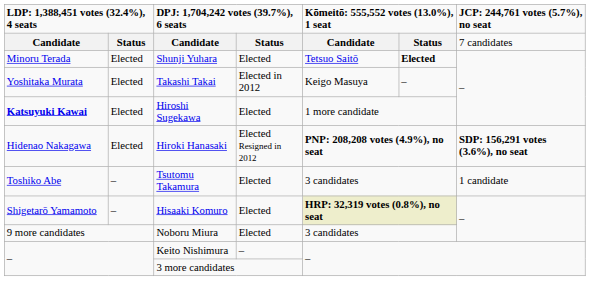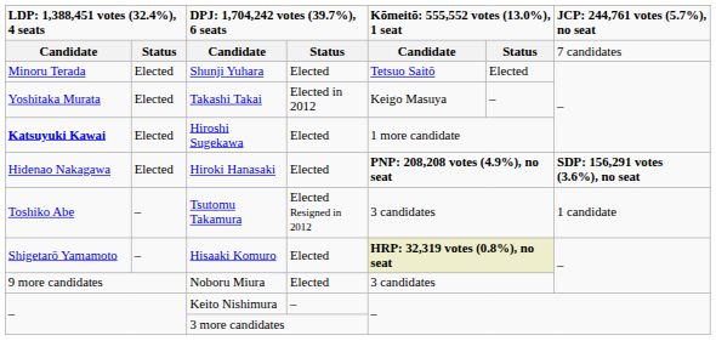 <table class="wikitable">
 <tr>
 <td colspan="2" ><strong>LDP: 1,388,451 votes (32.4%), 4 seats</strong></td>
 <td colspan="2" ><strong>DPJ: 1,704,242 votes (39.7%), 6 seats</strong></td>
 <td colspan="2" ><strong>Kōmeitō: 555,552 votes (13.0%), 1 seat</strong></td>
 <td colspan="2" ><strong>JCP: 244,761 votes (5.7%), no seat</strong></td>
 </tr>
 <tr>
 <th>Candidate</th>
 <th>Status</th>
 <th>Candidate</th>
 <th>Status</th>
 <th>Candidate</th>
 <th>Status</th>
 <td colspan="2">7 candidates</td>
 </tr>
 <tr>
 <td><a href='#'>Minoru Terada</a></td>
 <td>Elected</td>
 <td><a href='#'>Shunji Yuhara</a></td>
 <td>Elected</td>
 <td><a href='#'>Tetsuo Saitō</a></td>
-<td><strong>Elected</strong></td>
+<td>Elected</td>
 <td rowspan="3" colspan="2">–</td>
 </tr>
 <tr>
 <td><a href='#'>Yoshitaka Murata</a></td>
 <td>Elected</td>
 <td><a href='#'>Takashi Takai</a></td>
 <td>Elected in 2012</td>
 <td>Keigo Masuya</td>
 <td>–</td>
 </tr>
 <tr>
 <td><strong><a href='#'>Katsuyuki Kawai</a></strong></td>
 <td>Elected</td>
 <td><a href='#'>Hiroshi Sugekawa</a></td>
 <td>Elected</td>
 <td colspan="2">1 more candidate</td>
 </tr>
 <tr>
 <td><a href='#'>Hidenao Nakagawa</a></td>
 <td>Elected</td>
 <td><a href='#'>Hiroki Hanasaki</a></td>
-<td>Elected<br><small>Resigned in 2012</small></td>
+<td>Elected</td>
 <td colspan="2" ><strong>PNP: 208,208 votes (4.9%), no seat</strong></td>
 <td colspan="2" ><strong>SDP: 156,291 votes (3.6%), no seat</strong></td>
 </tr>
 <tr>
 <td><a href='#'>Toshiko Abe</a></td>
 <td>–</td>
 <td><a href='#'>Tsutomu Takamura</a></td>
-<td>Elected</td>
+<td>Elected<br><small>Resigned in 2012</small></td>
 <td colspan="2">3 candidates</td>
 <td colspan="2">1 candidate</td>
 </tr>
 <tr>
 <td><a href='#'>Shigetarō Yamamoto</a></td>
 <td>–</td>
 <td><a href='#'>Hisaaki Komuro</a></td>
 <td>Elected</td>
 <td colspan="2" style="background:#eec;"><strong>HRP: 32,319 votes (0.8%), no seat</strong></td>
 <td rowspan="2" colspan="2">–</td>
 </tr>
 <tr>
 <td colspan="2">9 more candidates</td>
 <td>Noboru Miura</td>
 <td>Elected</td>
 <td colspan="2">3 candidates</td>
 </tr>
 <tr>
 <td rowspan="2" colspan="2">–</td>
 <td>Keito Nishimura</td>
 <td>–</td>
 <td rowspan="2" colspan="4">–</td>
 </tr>
 <tr>
 <td colspan="2">3 more candidates</td>
 </tr>
 </table>
